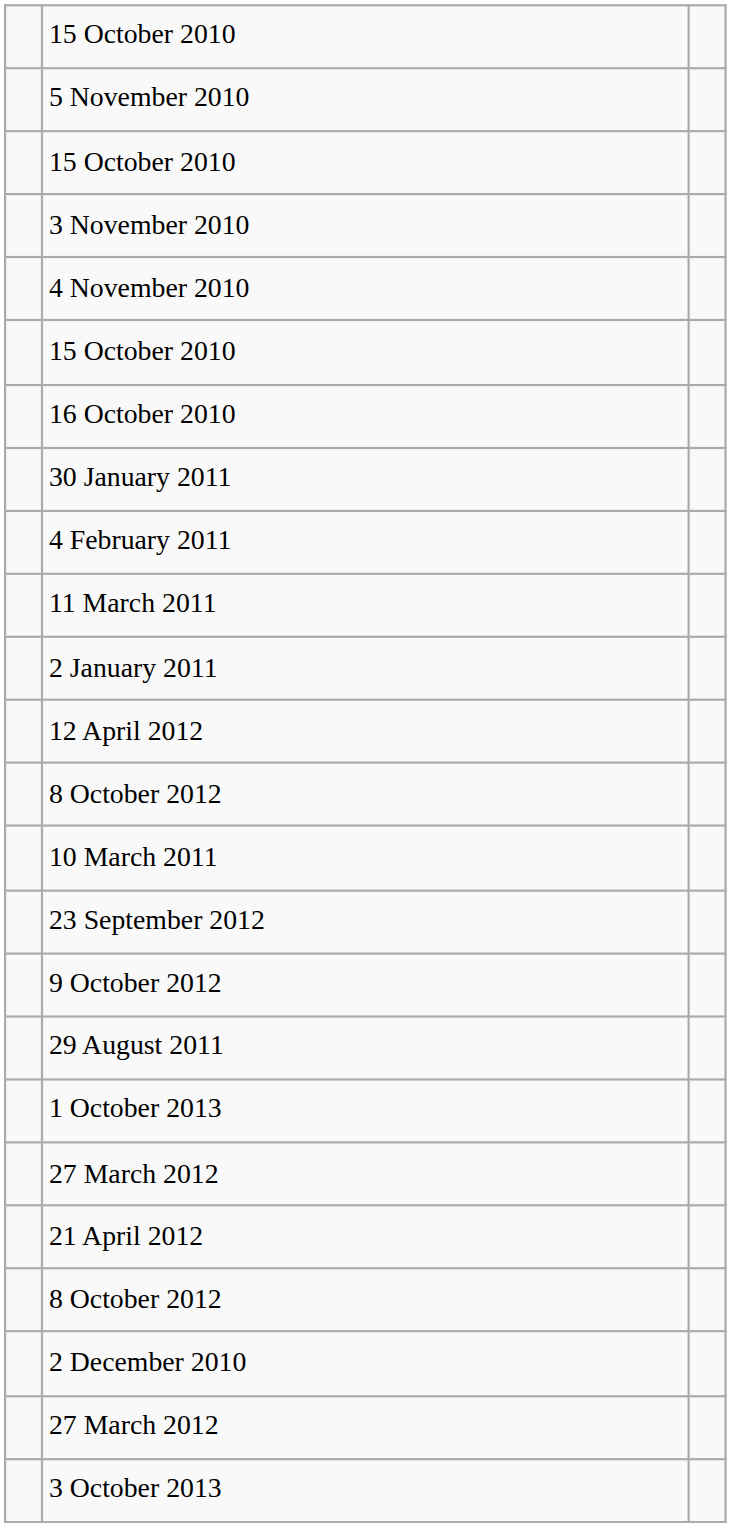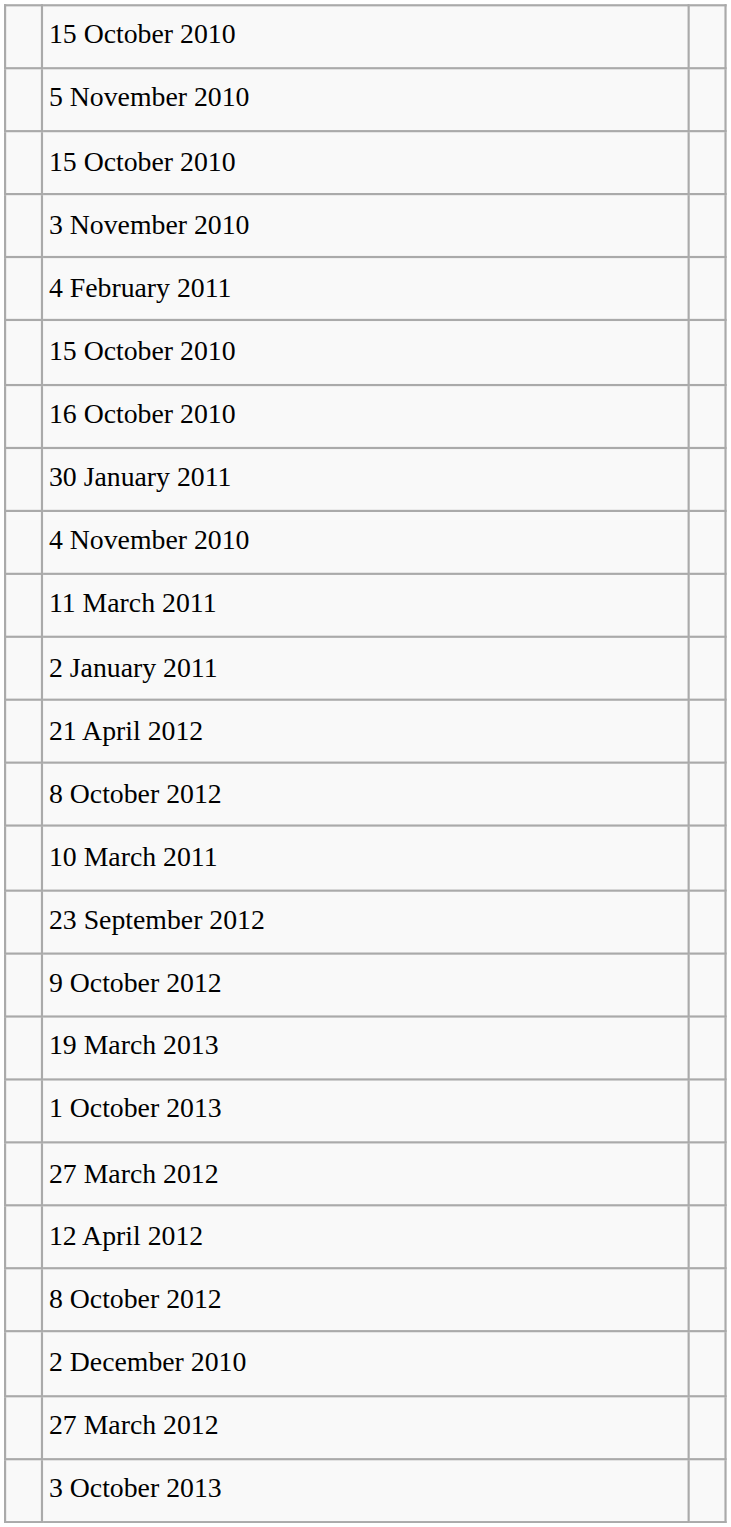 <table class="wikitable" style="font-size: 80%; float: left; width: 26em; margin-right: 1em; height: 700px">
 <tr>
 <td></td>
 <td>15 October 2010</td>
 <td></td>
 </tr>
 <tr>
 <td></td>
 <td>5 November 2010</td>
 <td></td>
 </tr>
 <tr>
 <td></td>
 <td>15 October 2010</td>
 <td></td>
 </tr>
 <tr>
 <td></td>
 <td>3 November 2010</td>
 <td></td>
 </tr>
 <tr>
 <td></td>
-<td>4 November 2010</td>
+<td>4 February 2011</td>
 <td></td>
 </tr>
 <tr>
 <td></td>
 <td>15 October 2010</td>
 <td></td>
 </tr>
 <tr>
 <td></td>
 <td>16 October 2010</td>
 <td></td>
 </tr>
 <tr>
 <td></td>
 <td>30 January 2011</td>
 <td></td>
 </tr>
 <tr>
 <td></td>
-<td>4 February 2011</td>
+<td>4 November 2010</td>
 <td></td>
 </tr>
 <tr>
 <td></td>
 <td>11 March 2011</td>
 <td></td>
 </tr>
 <tr>
 <td></td>
 <td>2 January 2011</td>
 <td></td>
 </tr>
 <tr>
 <td></td>
-<td>12 April 2012</td>
+<td>21 April 2012</td>
 <td></td>
 </tr>
 <tr>
 <td></td>
 <td>8 October 2012</td>
 <td></td>
 </tr>
 <tr>
 <td></td>
 <td>10 March 2011</td>
 <td></td>
 </tr>
 <tr>
 <td></td>
 <td>23 September 2012</td>
 <td></td>
 </tr>
 <tr>
 <td></td>
 <td>9 October 2012</td>
 <td></td>
 </tr>
 <tr>
 <td></td>
-<td>29 August 2011</td>
+<td>19 March 2013</td>
 <td></td>
 </tr>
 <tr>
 <td></td>
 <td>1 October 2013</td>
 <td></td>
 </tr>
 <tr>
 <td></td>
 <td>27 March 2012</td>
 <td></td>
 </tr>
 <tr>
 <td></td>
-<td>21 April 2012</td>
+<td>12 April 2012</td>
 <td></td>
 </tr>
 <tr>
 <td></td>
 <td>8 October 2012</td>
 <td></td>
 </tr>
 <tr>
 <td></td>
 <td>2 December 2010</td>
 <td></td>
 </tr>
 <tr>
 <td></td>
 <td>27 March 2012</td>
 <td></td>
 </tr>
 <tr>
 <td></td>
 <td>3 October 2013</td>
 <td></td>
 </tr>
 </table>
